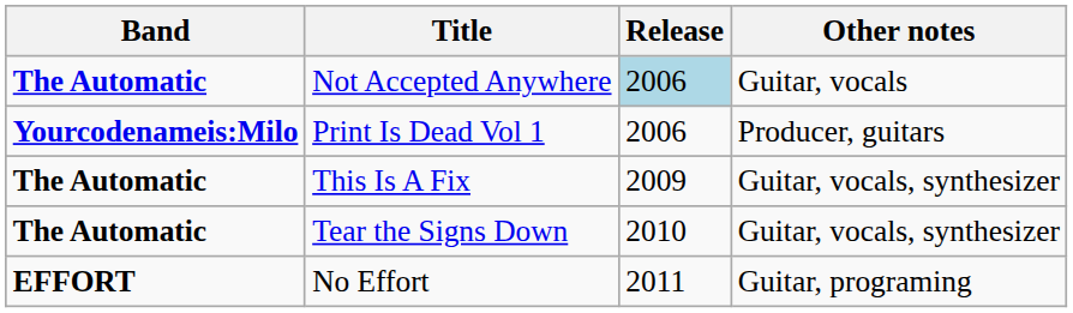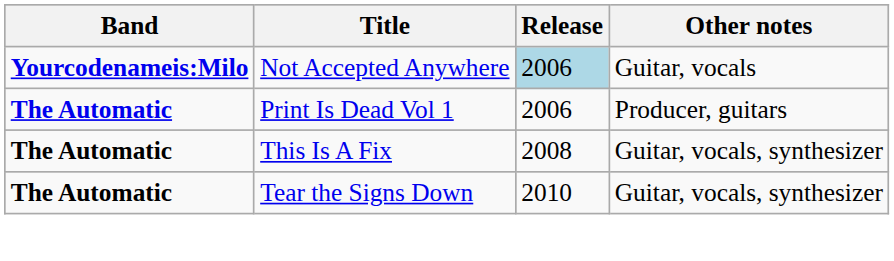 <table class="wikitable" style="font-size: 95%;">
 <tr>
 <th>Band</th>
 <th>Title</th>
 <th>Release</th>
 <th>Other notes</th>
 </tr>
 <tr>
-<td><strong><a href='#'>The Automatic</a></strong></td>
+<td><strong><a href='#'>Yourcodenameis:Milo</a></strong></td>
 <td><a href='#'>Not Accepted Anywhere</a></td>
 <td style="background: lightblue;">2006</td>
 <td>Guitar, vocals</td>
 </tr>
 <tr>
-<td><strong><a href='#'>Yourcodenameis:Milo</a></strong></td>
+<td><strong><a href='#'>The Automatic</a></strong></td>
 <td><a href='#'>Print Is Dead Vol 1</a></td>
 <td>2006</td>
 <td>Producer, guitars</td>
 </tr>
 <tr>
 <td><strong>The Automatic</strong></td>
 <td><a href='#'>This Is A Fix</a></td>
-<td>2009</td>
+<td>2008</td>
 <td>Guitar, vocals, synthesizer</td>
 </tr>
 <tr>
 <td><strong>The Automatic</strong></td>
 <td><a href='#'>Tear the Signs Down</a></td>
 <td>2010</td>
 <td>Guitar, vocals, synthesizer</td>
 </tr>
-<tr>
-<td><strong>EFFORT</strong></td>
-<td>No Effort</td>
-<td>2011</td>
-<td>Guitar, programing</td>
-</tr>
 </table>
